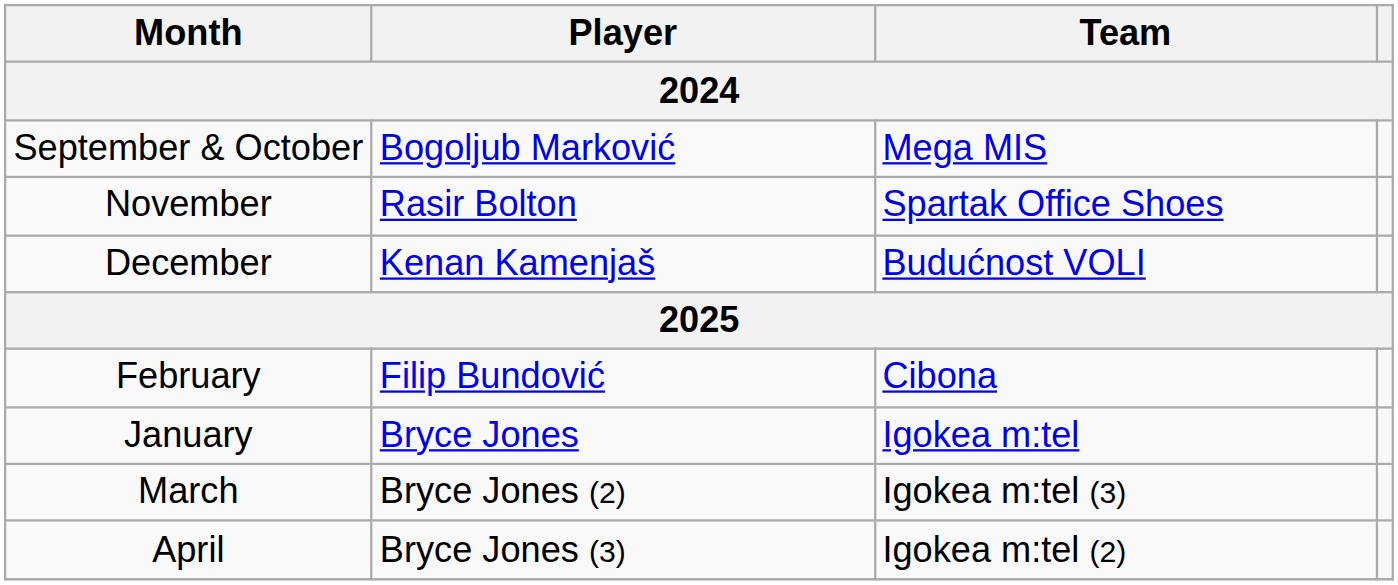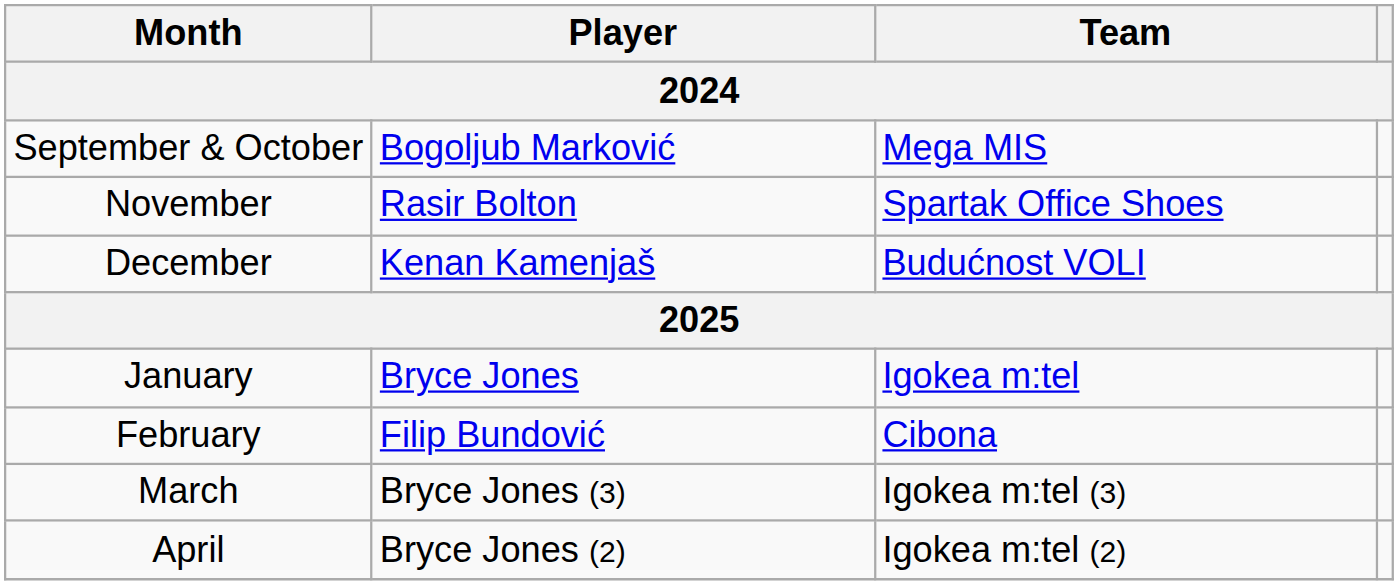 <table class="wikitable" style="text-align: center;">
 <tr>
 <th>Month</th>
 <th style="width:215px;">Player</th>
 <th style="width:215px;">Team</th>
 <th></th>
 </tr>
 <tr>
 <th colspan=4>2024</th>
 </tr>
 <tr>
 <td>September & October</td>
 <td align="left"> <a href='#'>Bogoljub Marković</a></td>
 <td align="left"> <a href='#'>Mega MIS</a></td>
 <td></td>
 </tr>
 <tr>
 <td>November</td>
 <td align="left"> <a href='#'>Rasir Bolton</a></td>
 <td align="left"> <a href='#'>Spartak Office Shoes</a></td>
 <td></td>
 </tr>
 <tr>
 <td>December</td>
 <td align="left"> <a href='#'>Kenan Kamenjaš</a></td>
 <td align="left"> <a href='#'>Budućnost VOLI</a></td>
 <td></td>
 </tr>
 <tr>
 <th colspan=4>2025</th>
 </tr>
 <tr>
+<td>January</td>
+<td align="left"> <a href='#'>Bryce Jones</a></td>
+<td align="left"> <a href='#'>Igokea m:tel</a></td>
+<td></td>
+</tr>
+<tr>
 <td>February</td>
 <td align="left"> <a href='#'>Filip Bundović</a></td>
 <td align="left"> <a href='#'>Cibona</a></td>
 <td></td>
 </tr>
 <tr>
-<td>January</td>
-<td align="left"> <a href='#'>Bryce Jones</a></td>
-<td align="left"> <a href='#'>Igokea m:tel</a></td>
-<td></td>
-</tr>
-<tr>
 <td>March</td>
-<td align="left"> Bryce Jones <small>(2)</small></td>
+<td align="left"> Bryce Jones <small>(3)</small></td>
 <td align="left"> Igokea m:tel <small>(3)</small></td>
 <td></td>
 </tr>
 <tr>
 <td>April</td>
-<td align="left"> Bryce Jones <small>(3)</small></td>
+<td align="left"> Bryce Jones <small>(2)</small></td>
 <td align="left"> Igokea m:tel <small>(2)</small></td>
 <td></td>
 </tr>
 <tr>
 </tr>
 </table>
